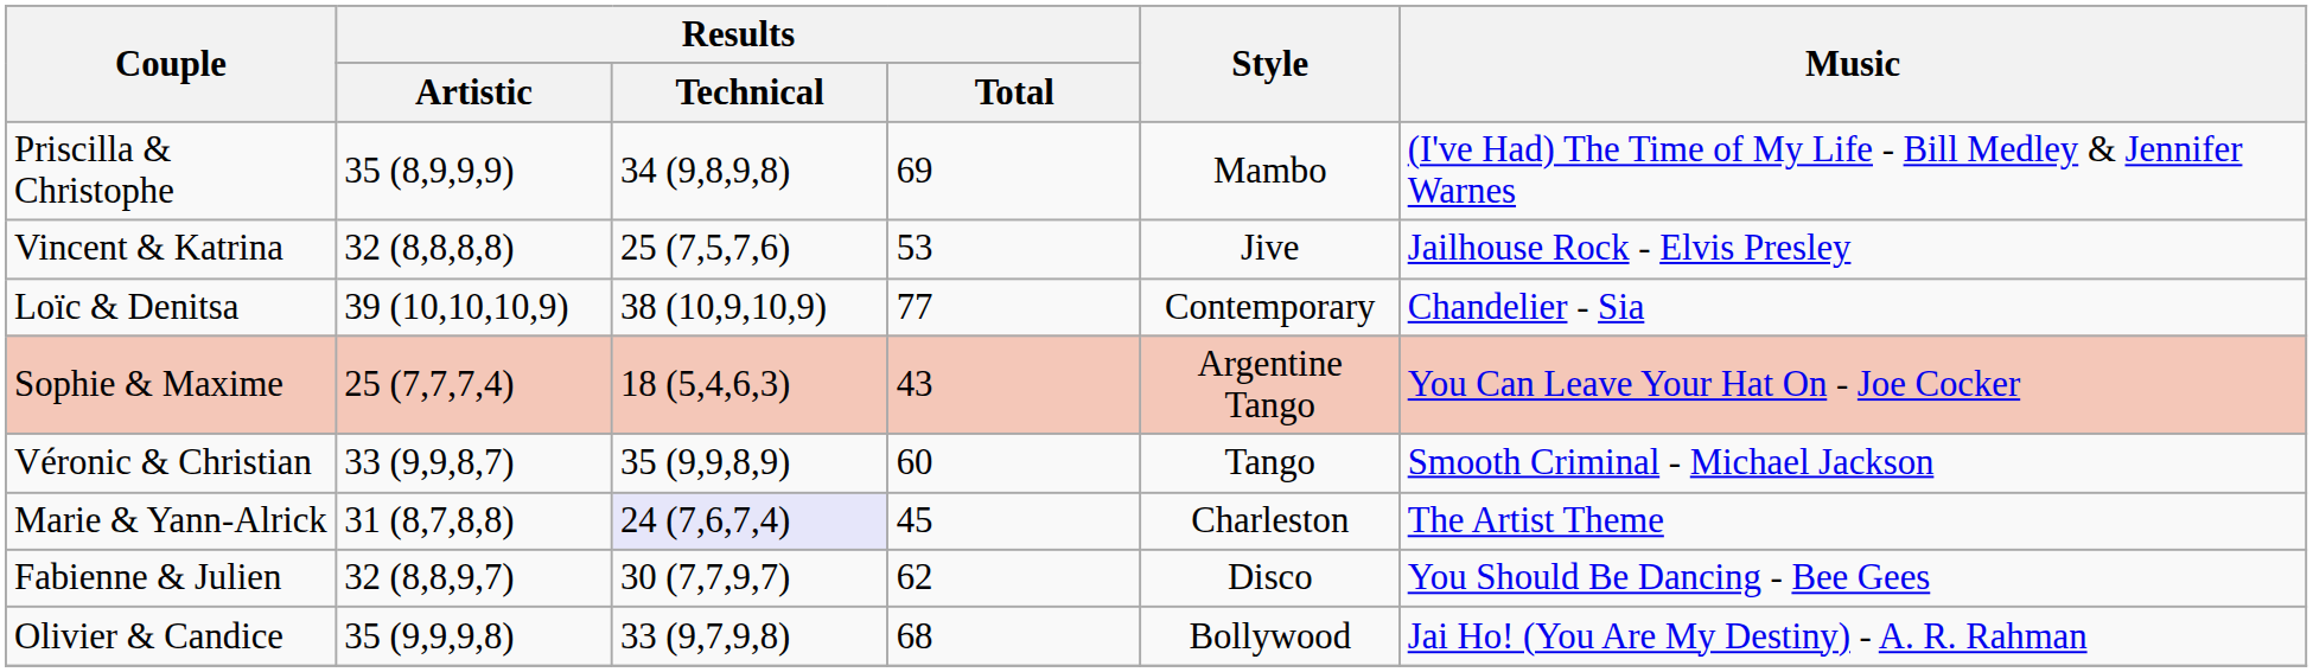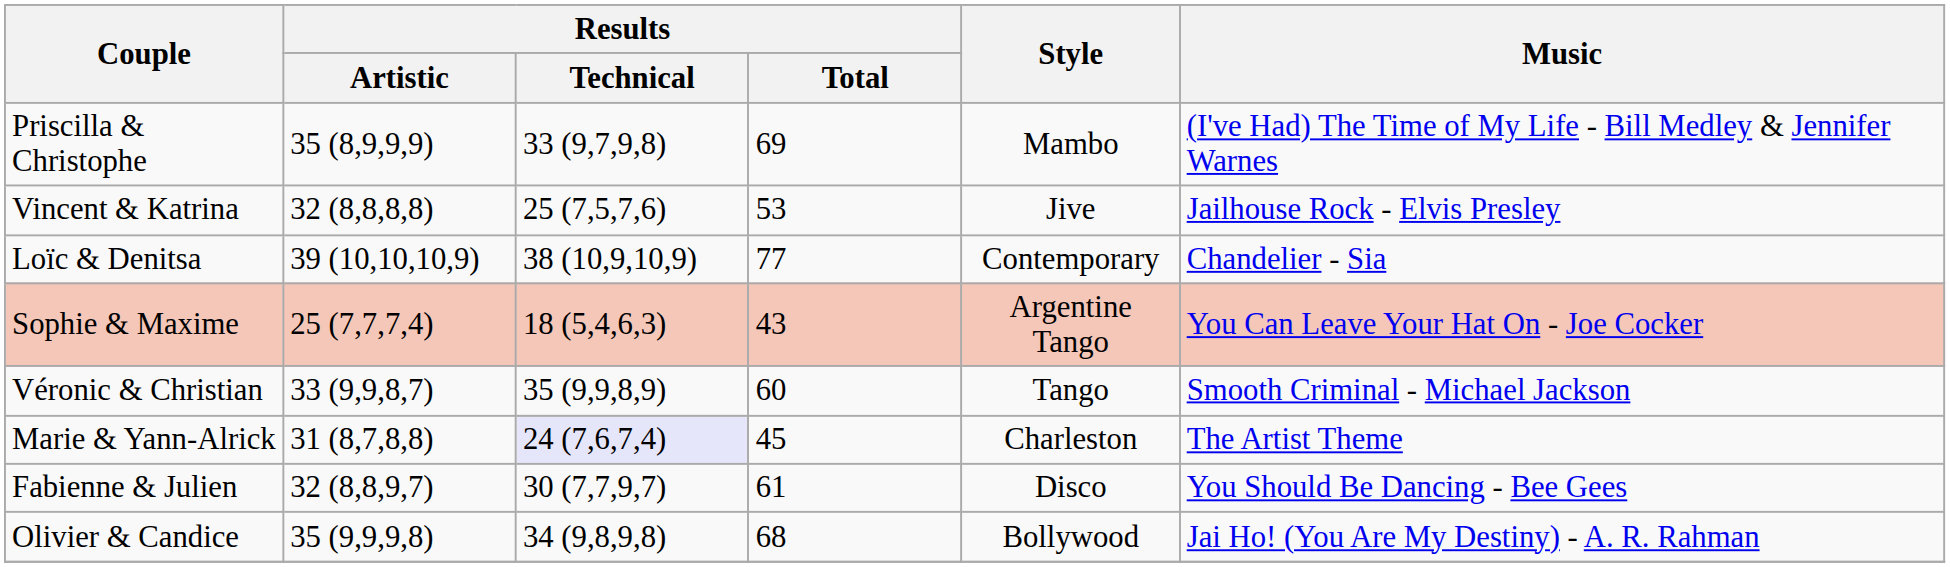 <table class="wikitable" style="width:80%;">
 <tr>
 <th rowspan="2">Couple</th>
 <th colspan=3>Results</th>
 <th rowspan="2">Style</th>
 <th rowspan="2">Music</th>
 </tr>
 <tr>
 <th style="width:12%;">Artistic</th>
 <th style="width:12%;">Technical</th>
 <th style="width:11%;">Total</th>
 </tr>
 <tr>
 <td>Priscilla & Christophe</td>
 <td>35 (8,9,9,9)</td>
-<td>34 (9,8,9,8)</td>
+<td>33 (9,7,9,8)</td>
 <td>69</td>
 <td style="text-align:center;">Mambo</td>
 <td><a href='#'>(I've Had) The Time of My Life</a> - <a href='#'>Bill Medley</a> & <a href='#'>Jennifer Warnes</a></td>
 </tr>
 <tr>
 <td>Vincent & Katrina</td>
 <td>32 (8,8,8,8)</td>
 <td>25 (7,5,7,6)</td>
 <td>53</td>
 <td style="text-align:center;">Jive</td>
 <td><a href='#'>Jailhouse Rock</a> - <a href='#'>Elvis Presley</a></td>
 </tr>
 <tr>
 <td>Loïc & Denitsa</td>
 <td>39 (10,10,10,9)</td>
 <td>38 (10,9,10,9)</td>
 <td>77</td>
 <td style="text-align:center;">Contemporary</td>
 <td><a href='#'>Chandelier</a> - <a href='#'>Sia</a></td>
 </tr>
 <tr style="background-color:#F4C7B8;">
 <td>Sophie & Maxime</td>
 <td>25 (7,7,7,4)</td>
 <td>18 (5,4,6,3)</td>
 <td>43</td>
 <td style="text-align:center;">Argentine Tango</td>
 <td><a href='#'>You Can Leave Your Hat On</a> - <a href='#'>Joe Cocker</a></td>
 </tr>
 <tr>
 <td>Véronic & Christian</td>
 <td>33 (9,9,8,7)</td>
 <td>35 (9,9,8,9)</td>
 <td>60</td>
 <td style="text-align:center;">Tango</td>
 <td><a href='#'>Smooth Criminal</a> - <a href='#'>Michael Jackson</a></td>
 </tr>
 <tr>
 <td>Marie & Yann-Alrick</td>
 <td>31 (8,7,8,8)</td>
 <td style="background: lavender;">24 (7,6,7,4)</td>
 <td>45</td>
 <td style="text-align:center;">Charleston</td>
 <td><a href='#'>The Artist Theme</a></td>
 </tr>
 <tr>
 <td>Fabienne & Julien</td>
 <td>32 (8,8,9,7)</td>
 <td>30 (7,7,9,7)</td>
-<td>62</td>
+<td>61</td>
 <td style="text-align:center;">Disco</td>
 <td><a href='#'>You Should Be Dancing</a> - <a href='#'>Bee Gees</a></td>
 </tr>
 <tr>
 <td>Olivier & Candice</td>
 <td>35 (9,9,9,8)</td>
-<td>33 (9,7,9,8)</td>
+<td>34 (9,8,9,8)</td>
 <td>68</td>
 <td style="text-align:center;">Bollywood</td>
 <td><a href='#'>Jai Ho! (You Are My Destiny)</a> - <a href='#'>A. R. Rahman</a></td>
 </tr>
 <tr>
 </tr>
 </table>
